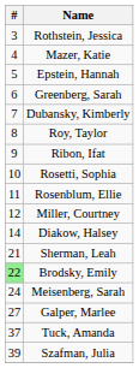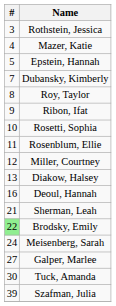 <table class="wikitable"  style="text-align:center;">
 <tr style="background:#cccccc;">
 <th>#</th>
 <th>Name</th>
 </tr>
 <tr>
 <td>3</td>
 <td>Rothstein, Jessica</td>
 </tr>
 <tr>
 <td>4</td>
 <td>Mazer, Katie</td>
 </tr>
 <tr>
 <td>5</td>
 <td>Epstein, Hannah</td>
-</tr>
-<tr>
-<td>6</td>
-<td>Greenberg, Sarah</td>
 </tr>
 <tr>
 <td>7</td>
 <td>Dubansky, Kimberly</td>
 </tr>
 <tr>
 <td>8</td>
 <td>Roy, Taylor</td>
 </tr>
 <tr>
 <td>9</td>
 <td>Ribon, Ifat</td>
 </tr>
 <tr>
 <td>10</td>
 <td>Rosetti, Sophia</td>
 </tr>
 <tr>
 <td>11</td>
 <td>Rosenblum, Ellie</td>
 </tr>
 <tr>
 <td>12</td>
 <td>Miller, Courtney</td>
 </tr>
 <tr>
-<td>14</td>
+<td>13</td>
 <td>Diakow, Halsey</td>
+</tr>
+<tr>
+<td>16</td>
+<td>Deoul, Hannah</td>
 </tr>
 <tr>
 <td>21</td>
 <td>Sherman, Leah</td>
 </tr>
 <tr>
 <td style="background: lightgreen;">22</td>
 <td>Brodsky, Emily</td>
 </tr>
 <tr>
 <td>24</td>
 <td>Meisenberg, Sarah</td>
 </tr>
 <tr>
 <td>27</td>
 <td>Galper, Marlee</td>
 </tr>
 <tr>
-<td>37</td>
+<td>30</td>
 <td>Tuck, Amanda</td>
 </tr>
 <tr>
 <td>39</td>
 <td>Szafman, Julia</td>
 </tr>
 <tr>
 </tr>
 </table>
